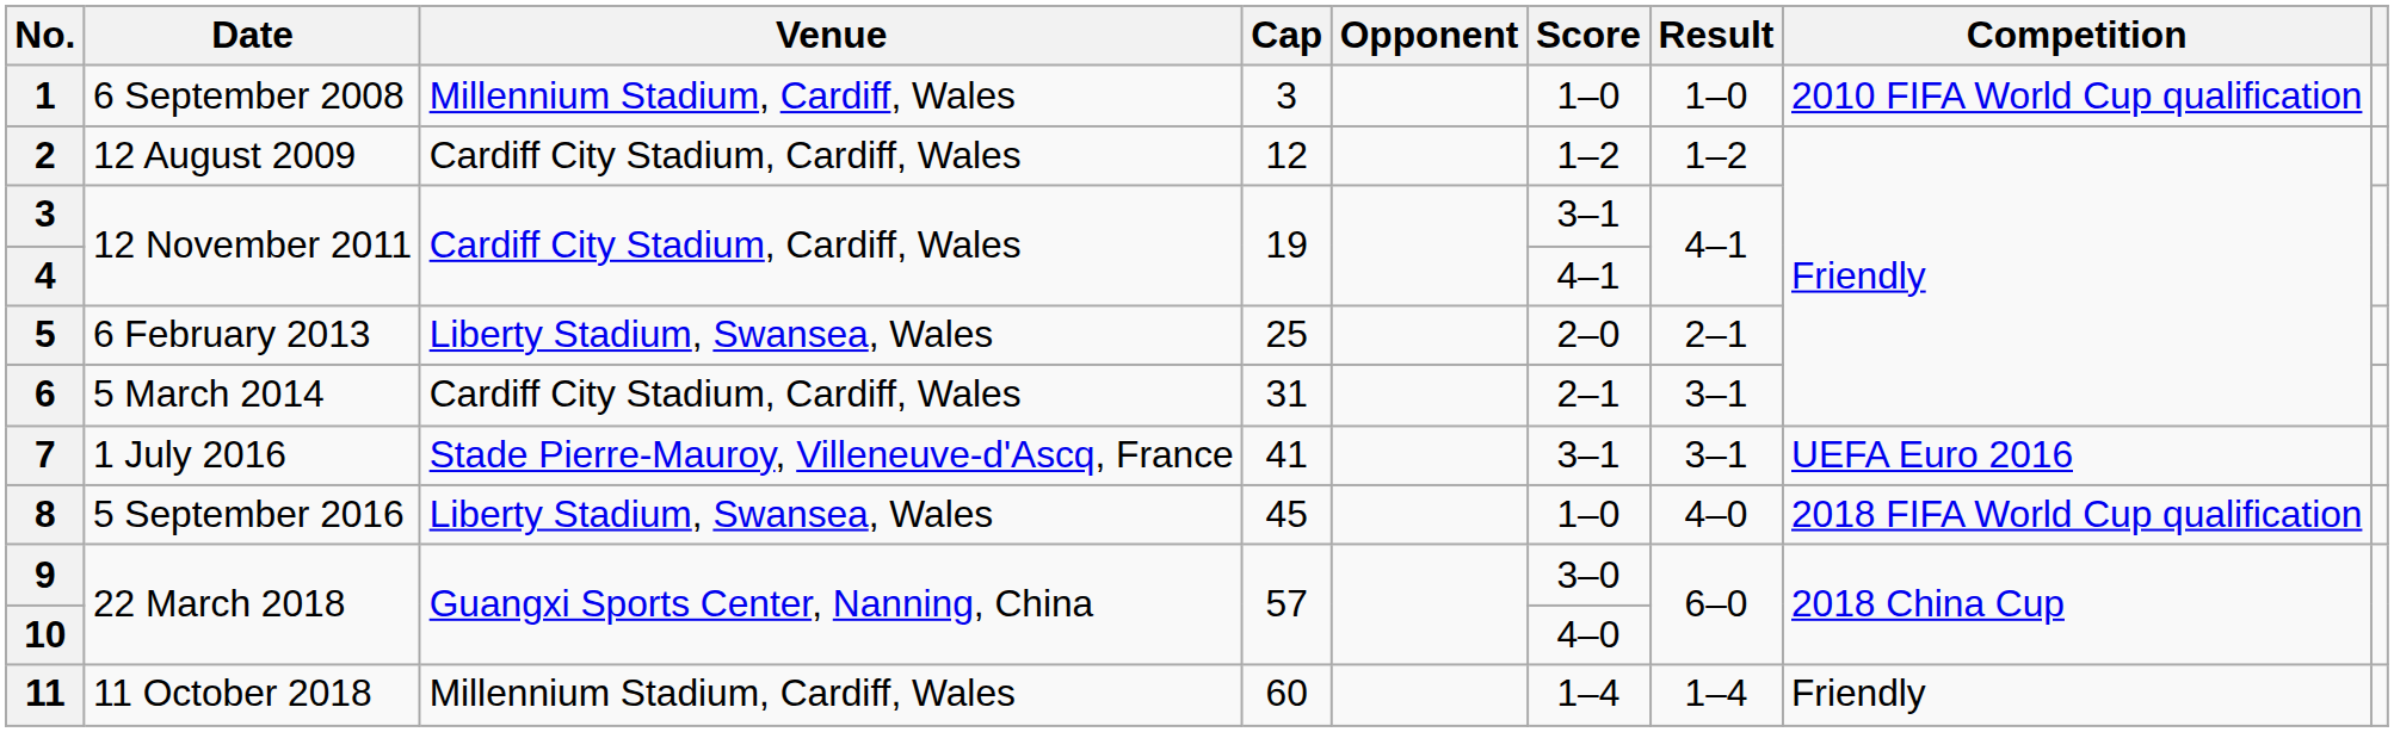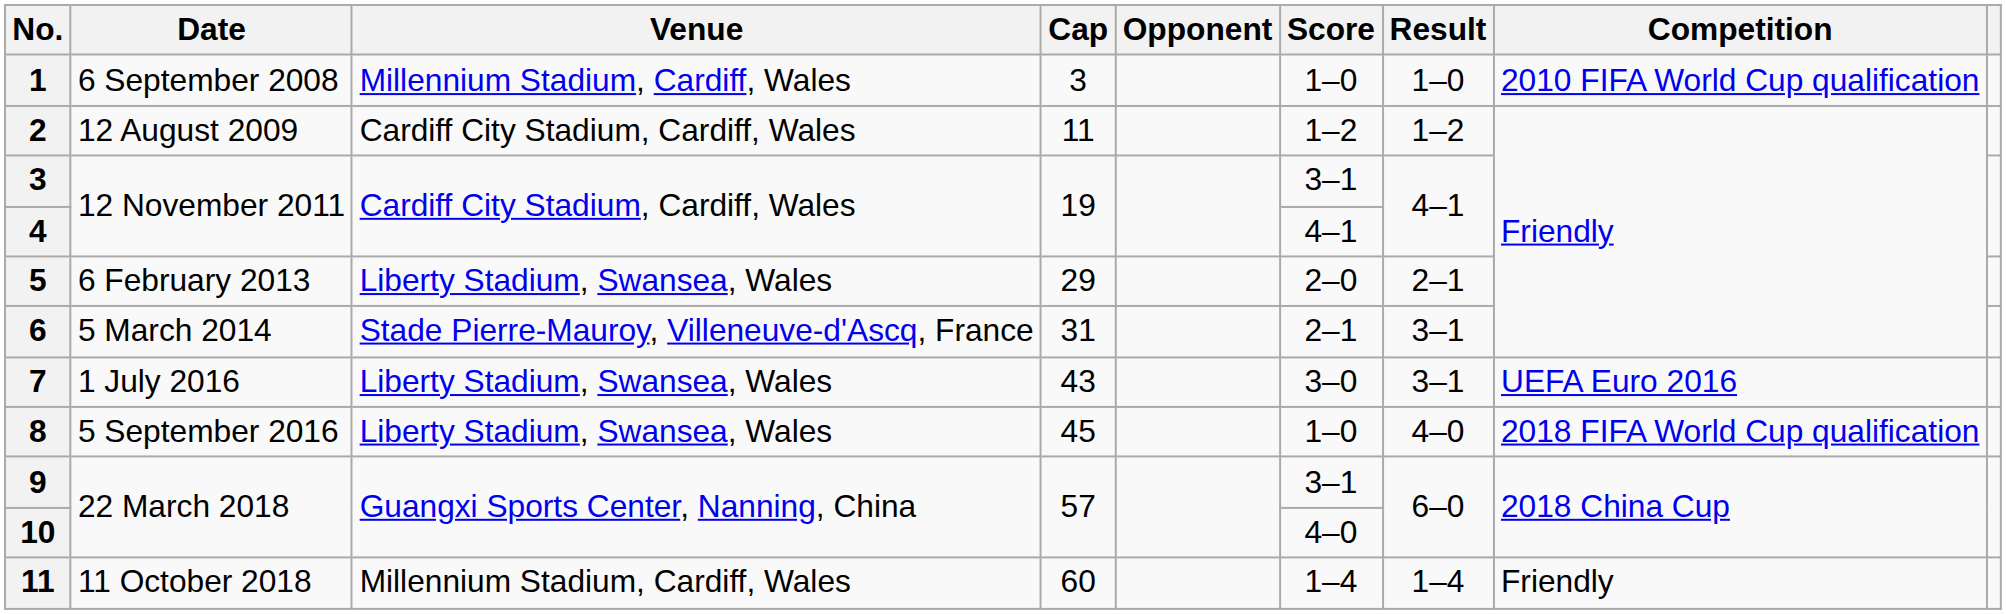 <table class="wikitable plainrowheaders sortable">
 <tr>
 <th scope=col>No.</th>
 <th scope=col data-sort-type=date>Date</th>
 <th scope=col>Venue</th>
 <th scope=col>Cap</th>
 <th scope=col>Opponent</th>
 <th scope=col>Score</th>
 <th scope=col>Result</th>
 <th scope=col>Competition</th>
 <th scope=col class=unsortable></th>
 </tr>
 <tr>
 <th scope=row>1</th>
 <td>6 September 2008</td>
 <td><a href='#'>Millennium Stadium</a>, <a href='#'>Cardiff</a>, Wales</td>
 <td align=center>3</td>
 <td></td>
 <td align=center>1–0</td>
 <td align=center>1–0</td>
 <td><a href='#'>2010 FIFA World Cup qualification</a></td>
 <td></td>
 </tr>
 <tr>
 <th scope=row>2</th>
 <td>12 August 2009</td>
 <td>Cardiff City Stadium, Cardiff, Wales</td>
-<td align=center>12</td>
+<td align=center>11</td>
 <td></td>
 <td align=center>1–2</td>
 <td align=center>1–2</td>
 <td rowspan=5><a href='#'>Friendly</a></td>
 <td></td>
 </tr>
 <tr>
 <th scope=row>3</th>
 <td rowspan=2>12 November 2011</td>
 <td rowspan=2><a href='#'>Cardiff City Stadium</a>, Cardiff, Wales</td>
 <td rowspan=2 align=center>19</td>
 <td rowspan=2></td>
 <td align=center>3–1</td>
 <td rowspan=2 align=center>4–1</td>
 <td rowspan=2></td>
 </tr>
 <tr>
 <th scope=row>4</th>
 <td align=center>4–1</td>
 </tr>
 <tr>
 <th scope=row>5</th>
 <td>6 February 2013</td>
 <td><a href='#'>Liberty Stadium</a>, <a href='#'>Swansea</a>, Wales</td>
-<td align=center>25</td>
+<td align=center>29</td>
 <td></td>
 <td align=center>2–0</td>
 <td align=center>2–1</td>
 <td></td>
 </tr>
 <tr>
 <th scope=row>6</th>
 <td>5 March 2014</td>
-<td>Cardiff City Stadium, Cardiff, Wales</td>
+<td><a href='#'>Stade Pierre-Mauroy</a>, <a href='#'>Villeneuve-d'Ascq</a>, France</td>
 <td align=center>31</td>
 <td></td>
 <td align=center>2–1</td>
 <td align=center>3–1</td>
 <td></td>
 </tr>
 <tr>
 <th scope=row>7</th>
 <td>1 July 2016</td>
-<td><a href='#'>Stade Pierre-Mauroy</a>, <a href='#'>Villeneuve-d'Ascq</a>, France</td>
-<td align=center>41</td>
+<td><a href='#'>Liberty Stadium</a>, <a href='#'>Swansea</a>, Wales</td>
+<td align=center>43</td>
 <td></td>
-<td align=center>3–1</td>
+<td align=center>3–0</td>
 <td align=center>3–1</td>
 <td><a href='#'>UEFA Euro 2016</a></td>
 <td></td>
 </tr>
 <tr>
 <th scope=row>8</th>
 <td>5 September 2016</td>
 <td><a href='#'>Liberty Stadium</a>, <a href='#'>Swansea</a>, Wales</td>
 <td align=center>45</td>
 <td></td>
 <td align=center>1–0</td>
 <td align=center>4–0</td>
 <td><a href='#'>2018 FIFA World Cup qualification</a></td>
 <td></td>
 </tr>
 <tr>
 <th scope=row>9</th>
 <td rowspan="2">22 March 2018</td>
 <td rowspan="2"><a href='#'>Guangxi Sports Center</a>, <a href='#'>Nanning</a>, China</td>
 <td rowspan="2" align=center>57</td>
 <td rowspan="2"></td>
-<td align=center>3–0</td>
+<td align=center>3–1</td>
 <td rowspan="2"  align=center>6–0</td>
 <td rowspan="2"><a href='#'>2018 China Cup</a></td>
 <td rowspan="2"></td>
 </tr>
 <tr>
 <th scope=row>10</th>
 <td align=center>4–0</td>
 </tr>
 <tr>
 <th scope=row>11</th>
 <td>11 October 2018</td>
 <td>Millennium Stadium, Cardiff, Wales</td>
 <td align=center>60</td>
 <td></td>
 <td align=center>1–4</td>
 <td align=center>1–4</td>
 <td>Friendly</td>
 <td></td>
 </tr>
 </table>
